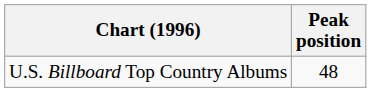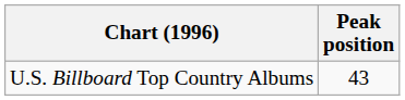 <table class="wikitable">
 <tr>
 <th>Chart (1996)</th>
 <th>Peak<br>position</th>
 </tr>
 <tr>
 <td>U.S. <em>Billboard</em> Top Country Albums</td>
-<td align="center">48</td>
+<td align="center">43</td>
 </tr>
 </table>
